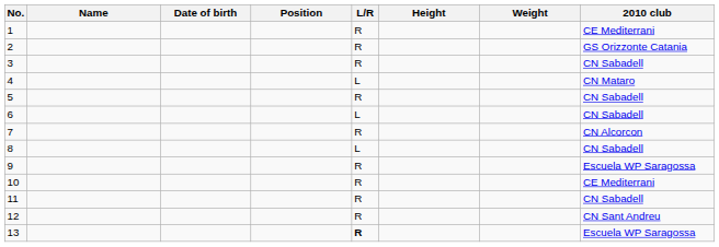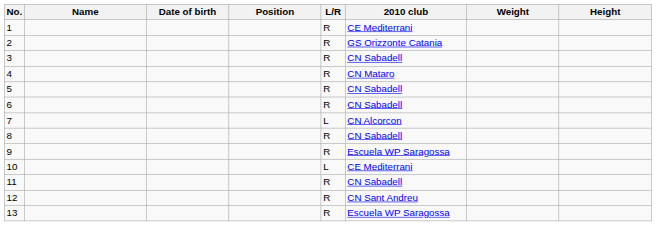 <table class=wikitable sortable style=font-size:100%; text-align:center;>
 <tr>
 <th>No.</th>
 <th style=width:12em>Name</th>
 <th style=width:8em>Date of birth</th>
 <th style=width:9em>Position</th>
 <th style=width:2em>L/R</th>
+<th style=width:12em>2010 club</th>
+<th style=width:9em>Weight</th>
 <th style=width:9em>Height</th>
-<th style=width:9em>Weight</th>
-<th style=width:12em>2010 club</th>
 </tr>
 <tr>
 <td>1</td>
 <td align=left></td>
 <td></td>
 <td></td>
 <td>R</td>
+<td><a href='#'>CE Mediterrani</a></td>
 <td></td>
 <td></td>
-<td><a href='#'>CE Mediterrani</a></td>
 </tr>
 <tr>
 <td>2</td>
 <td align=left></td>
 <td></td>
 <td></td>
 <td>R</td>
+<td><a href='#'>GS Orizzonte Catania</a></td>
 <td></td>
 <td></td>
-<td><a href='#'>GS Orizzonte Catania</a></td>
 </tr>
 <tr>
 <td>3</td>
 <td align=left></td>
 <td></td>
 <td></td>
 <td>R</td>
+<td><a href='#'>CN Sabadell</a></td>
 <td></td>
 <td></td>
-<td><a href='#'>CN Sabadell</a></td>
 </tr>
 <tr>
 <td>4</td>
 <td align=left></td>
 <td></td>
 <td></td>
-<td>L</td>
+<td>R</td>
+<td><a href='#'>CN Mataro</a></td>
 <td></td>
 <td></td>
-<td><a href='#'>CN Mataro</a></td>
 </tr>
 <tr>
 <td>5</td>
 <td align=left></td>
 <td></td>
 <td></td>
 <td>R</td>
+<td><a href='#'>CN Sabadell</a></td>
 <td></td>
 <td></td>
-<td><a href='#'>CN Sabadell</a></td>
 </tr>
 <tr>
 <td>6</td>
 <td align=left></td>
 <td></td>
 <td></td>
-<td>L</td>
+<td>R</td>
+<td><a href='#'>CN Sabadell</a></td>
 <td></td>
 <td></td>
-<td><a href='#'>CN Sabadell</a></td>
 </tr>
 <tr>
 <td>7</td>
 <td align=left></td>
 <td></td>
 <td></td>
-<td>R</td>
+<td>L</td>
+<td><a href='#'>CN Alcorcon</a></td>
 <td></td>
 <td></td>
-<td><a href='#'>CN Alcorcon</a></td>
 </tr>
 <tr>
 <td>8</td>
 <td align=left></td>
 <td></td>
 <td></td>
-<td>L</td>
+<td>R</td>
+<td><a href='#'>CN Sabadell</a></td>
 <td></td>
 <td></td>
-<td><a href='#'>CN Sabadell</a></td>
 </tr>
 <tr>
 <td>9</td>
 <td align=left></td>
 <td></td>
 <td></td>
 <td>R</td>
+<td><a href='#'>Escuela WP Saragossa</a></td>
 <td></td>
 <td></td>
-<td><a href='#'>Escuela WP Saragossa</a></td>
 </tr>
 <tr>
 <td>10</td>
 <td align=left></td>
 <td></td>
 <td></td>
-<td>R</td>
+<td>L</td>
+<td><a href='#'>CE Mediterrani</a></td>
 <td></td>
 <td></td>
-<td><a href='#'>CE Mediterrani</a></td>
 </tr>
 <tr>
 <td>11</td>
 <td align=left></td>
 <td></td>
 <td></td>
 <td>R</td>
+<td><a href='#'>CN Sabadell</a></td>
 <td></td>
 <td></td>
-<td><a href='#'>CN Sabadell</a></td>
 </tr>
 <tr>
 <td>12</td>
 <td align=left></td>
 <td></td>
 <td></td>
 <td>R</td>
+<td><a href='#'>CN Sant Andreu</a></td>
 <td></td>
 <td></td>
-<td><a href='#'>CN Sant Andreu</a></td>
 </tr>
 <tr>
 <td>13</td>
 <td align=left></td>
 <td></td>
 <td></td>
-<td><strong>R</strong></td>
+<td>R</td>
+<td><a href='#'>Escuela WP Saragossa</a></td>
 <td></td>
 <td></td>
-<td><a href='#'>Escuela WP Saragossa</a></td>
 </tr>
 </table>
